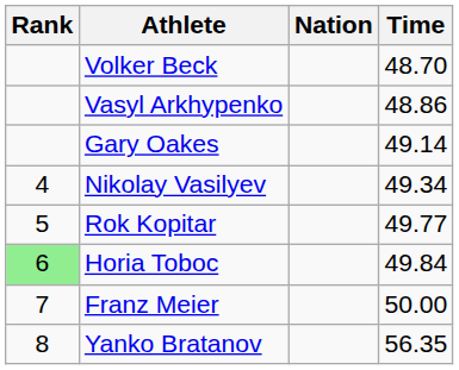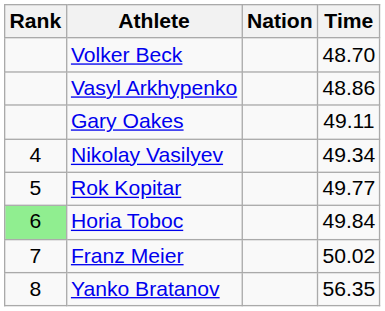 <table class="wikitable sortable" style="text-align:center">
 <tr>
 <th>Rank</th>
 <th>Athlete</th>
 <th>Nation</th>
 <th>Time</th>
 </tr>
 <tr>
 <td></td>
 <td align=left><a href='#'>Volker Beck</a></td>
 <td align=left></td>
 <td>48.70</td>
 </tr>
 <tr>
 <td></td>
 <td align=left><a href='#'>Vasyl Arkhypenko</a></td>
 <td align=left></td>
 <td>48.86</td>
 </tr>
 <tr>
 <td></td>
 <td align=left><a href='#'>Gary Oakes</a></td>
 <td align=left></td>
-<td>49.14</td>
+<td>49.11</td>
 </tr>
 <tr>
 <td>4</td>
 <td align=left><a href='#'>Nikolay Vasilyev</a></td>
 <td align=left></td>
 <td>49.34</td>
 </tr>
 <tr>
 <td>5</td>
 <td align=left><a href='#'>Rok Kopitar</a></td>
 <td align=left></td>
 <td>49.77</td>
 </tr>
 <tr>
 <td style="background: lightgreen;">6</td>
 <td align=left><a href='#'>Horia Toboc</a></td>
 <td align=left></td>
 <td>49.84</td>
 </tr>
 <tr>
 <td>7</td>
 <td align=left><a href='#'>Franz Meier</a></td>
 <td align="left"></td>
-<td>50.00</td>
+<td>50.02</td>
 </tr>
 <tr>
 <td>8</td>
 <td align=left><a href='#'>Yanko Bratanov</a></td>
 <td align=left></td>
 <td>56.35</td>
 </tr>
 </table>
